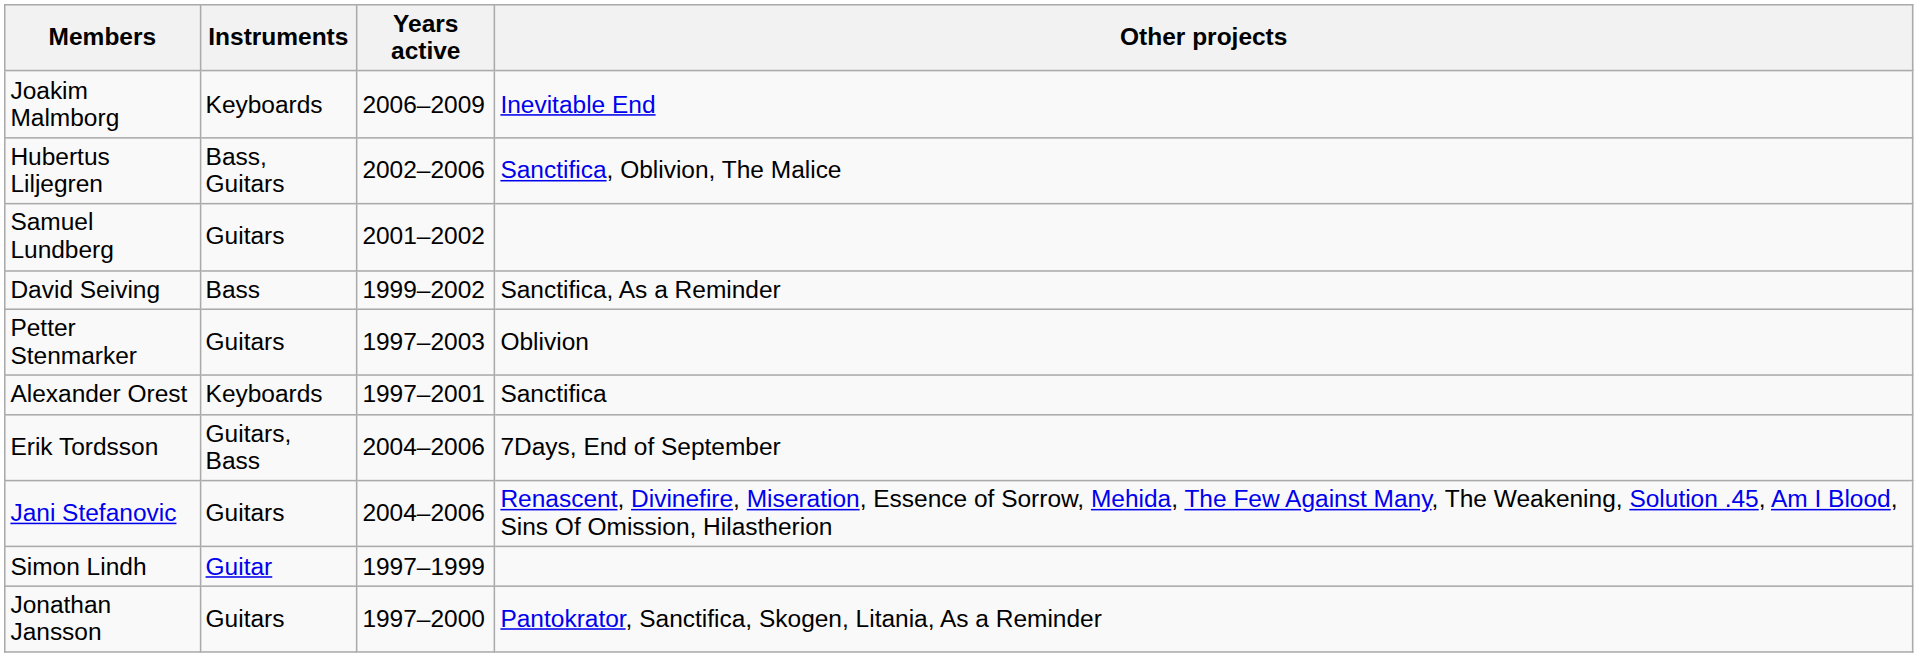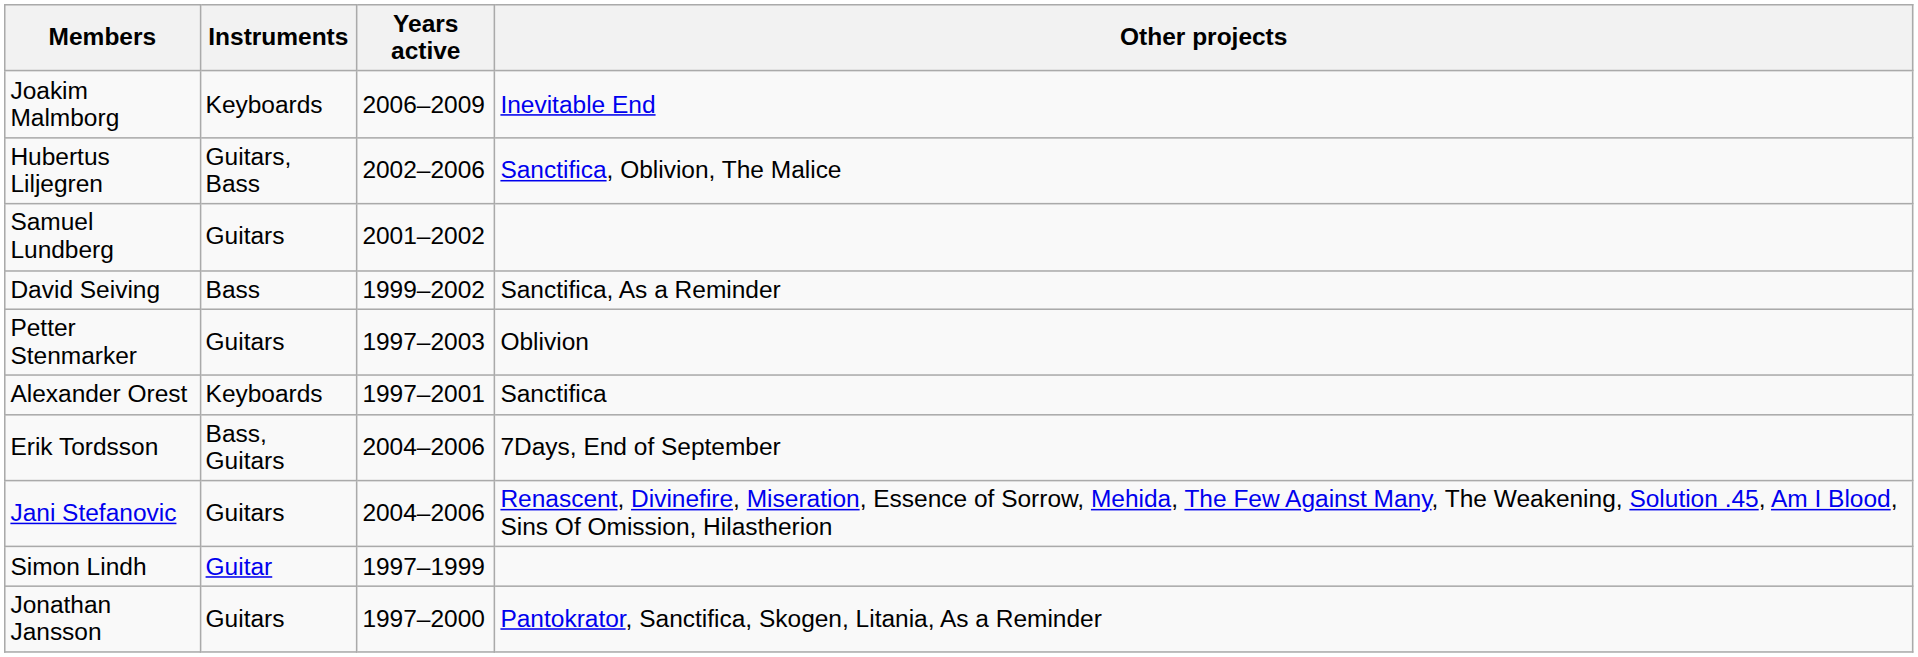 <table class="wikitable">
 <tr>
 <th>Members</th>
 <th>Instruments</th>
 <th>Years active</th>
 <th>Other projects</th>
 </tr>
 <tr>
 <td>Joakim Malmborg</td>
 <td>Keyboards</td>
 <td>2006–2009</td>
 <td><a href='#'>Inevitable End</a></td>
 </tr>
 <tr>
 <td>Hubertus Liljegren</td>
-<td>Bass, Guitars</td>
+<td>Guitars, Bass</td>
 <td>2002–2006</td>
 <td><a href='#'>Sanctifica</a>, Oblivion, The Malice</td>
 </tr>
 <tr>
 <td>Samuel Lundberg</td>
 <td>Guitars</td>
 <td>2001–2002</td>
 <td></td>
 </tr>
 <tr>
 <td>David Seiving</td>
 <td>Bass</td>
 <td>1999–2002</td>
 <td>Sanctifica, As a Reminder</td>
 </tr>
 <tr>
 <td>Petter Stenmarker</td>
 <td>Guitars</td>
 <td>1997–2003</td>
 <td>Oblivion</td>
 </tr>
 <tr>
 <td>Alexander Orest</td>
 <td>Keyboards</td>
 <td>1997–2001</td>
 <td>Sanctifica</td>
 </tr>
 <tr>
 <td>Erik Tordsson</td>
-<td>Guitars, Bass</td>
+<td>Bass, Guitars</td>
 <td>2004–2006</td>
 <td>7Days, End of September</td>
 </tr>
 <tr>
 <td><a href='#'>Jani Stefanovic</a></td>
 <td>Guitars</td>
 <td>2004–2006</td>
 <td><a href='#'>Renascent</a>, <a href='#'>Divinefire</a>, <a href='#'>Miseration</a>, Essence of Sorrow, <a href='#'>Mehida</a>, <a href='#'>The Few Against Many</a>, The Weakening, <a href='#'>Solution .45</a>, <a href='#'>Am I Blood</a>, Sins Of Omission, Hilastherion</td>
 </tr>
 <tr>
 <td>Simon Lindh</td>
 <td><a href='#'>Guitar</a></td>
 <td>1997–1999</td>
 <td></td>
 </tr>
 <tr>
 <td>Jonathan Jansson</td>
 <td>Guitars</td>
 <td>1997–2000</td>
 <td><a href='#'>Pantokrator</a>, Sanctifica, Skogen, Litania, As a Reminder</td>
 </tr>
 </table>
